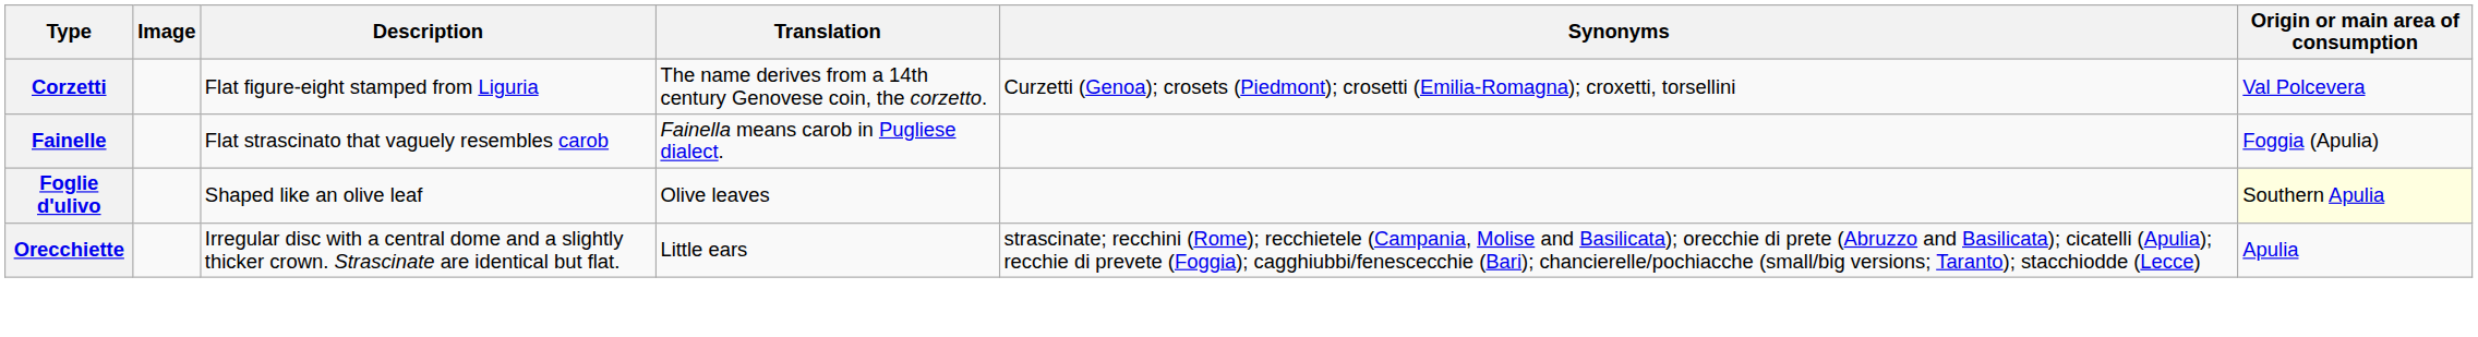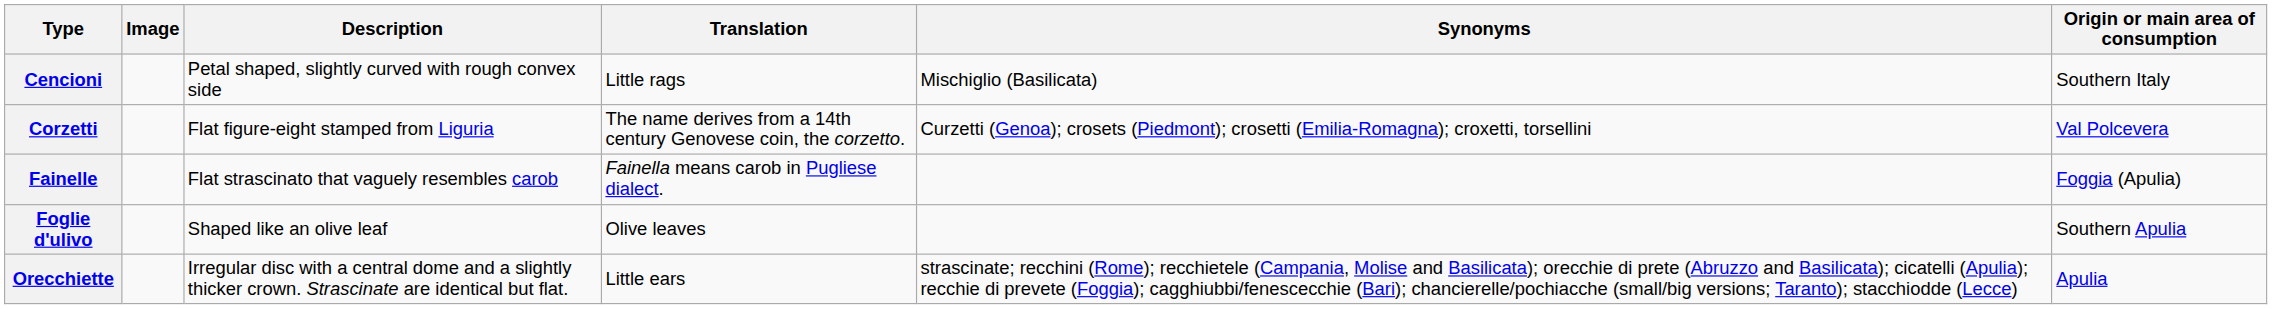 <table class="wikitable sortable plainrowheaders mw-collapsible">
 <tr>
 <th scope="col">Type</th>
 <th scope="col" class="unsortable">Image</th>
 <th scope="col" class="unsortable">Description</th>
 <th scope="col">Translation</th>
 <th scope="col">Synonyms</th>
 <th scope="col">Origin or main area of consumption</th>
+</tr>
+<tr>
+<th scope="row"><a href='#'>Cencioni</a></th>
+<td></td>
+<td>Petal shaped, slightly curved with rough convex side</td>
+<td>Little rags</td>
+<td>Mischiglio (Basilicata)</td>
+<td>Southern Italy</td>
 </tr>
 <tr>
 <th scope="row"><a href='#'>Corzetti</a></th>
 <td></td>
 <td>Flat figure-eight stamped from <a href='#'>Liguria</a></td>
 <td>The name derives from a 14th century Genovese coin, the <em>corzetto</em>.</td>
 <td>Curzetti (<a href='#'>Genoa</a>); crosets (<a href='#'>Piedmont</a>); crosetti (<a href='#'>Emilia-Romagna</a>); croxetti, torsellini</td>
 <td><a href='#'>Val Polcevera</a></td>
 </tr>
 <tr>
 <th scope="row"><a href='#'>Fainelle</a></th>
 <td></td>
 <td>Flat strascinato that vaguely resembles <a href='#'>carob</a></td>
 <td><em>Fainella</em> means carob in <a href='#'>Pugliese dialect</a>.</td>
 <td></td>
 <td><a href='#'>Foggia</a> (Apulia)</td>
 </tr>
 <tr>
 <th scope="row"><a href='#'>Foglie d'ulivo</a></th>
 <td></td>
 <td>Shaped like an olive leaf</td>
 <td>Olive leaves</td>
 <td></td>
-<td style="background: lightyellow;">Southern <a href='#'>Apulia</a></td>
+<td>Southern <a href='#'>Apulia</a></td>
 </tr>
 <tr>
 <th scope="row"><a href='#'>Orecchiette</a></th>
 <td></td>
 <td>Irregular disc with a central dome and a slightly thicker crown. <em>Strascinate</em> are identical but flat.</td>
 <td>Little ears</td>
 <td>strascinate; recchini (<a href='#'>Rome</a>); recchietele (<a href='#'>Campania</a>, <a href='#'>Molise</a> and <a href='#'>Basilicata</a>); orecchie di prete (<a href='#'>Abruzzo</a> and <a href='#'>Basilicata</a>); cicatelli (<a href='#'>Apulia</a>); recchie di prevete (<a href='#'>Foggia</a>); cagghiubbi/fenescecchie (<a href='#'>Bari</a>); chancierelle/pochiacche (small/big versions; <a href='#'>Taranto</a>); stacchiodde (<a href='#'>Lecce</a>)</td>
 <td><a href='#'>Apulia</a></td>
 </tr>
 </table>
